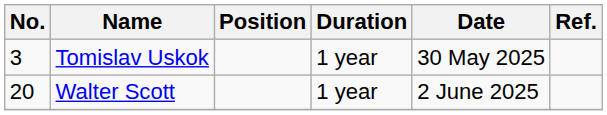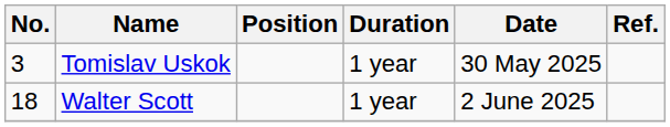 <table class="wikitable plainrowheaders sortable" style="text-align:center; text-align:left">
 <tr>
 <th scope="col">No.</th>
 <th scope="col">Name</th>
 <th scope="col">Position</th>
 <th scope="col">Duration</th>
 <th scope="col">Date</th>
 <th scope="col" class="unsortable">Ref.</th>
 </tr>
 <tr>
 <td>3</td>
 <td><a href='#'>Tomislav Uskok</a></td>
 <td></td>
 <td>1 year</td>
 <td>30 May 2025</td>
 <td></td>
 </tr>
 <tr>
-<td>20</td>
+<td>18</td>
 <td><a href='#'>Walter Scott</a></td>
 <td></td>
 <td>1 year</td>
 <td>2 June 2025</td>
 <td></td>
 </tr>
 <tr>
 </tr>
 </table>
